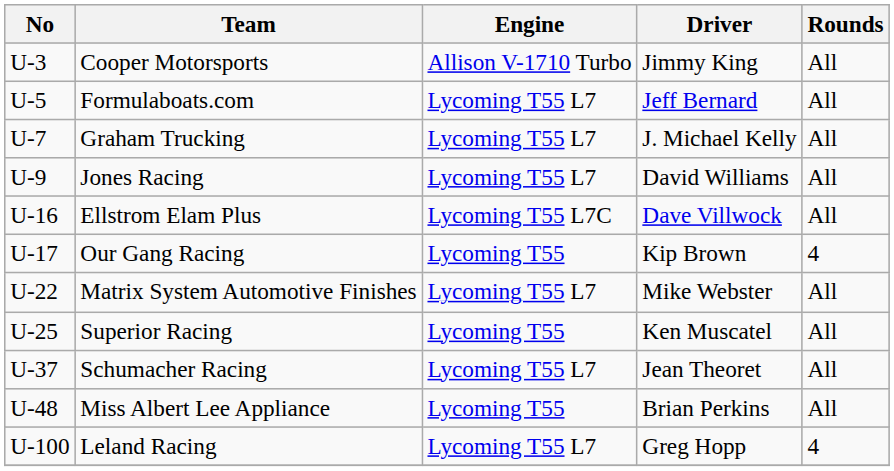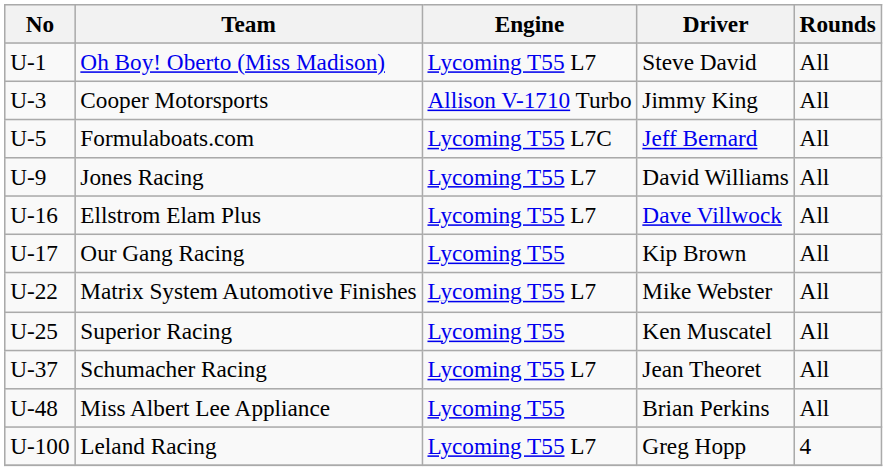 <table class="wikitable" style="font-size: 95%;">
 <tr>
 <th>No</th>
 <th>Team</th>
 <th>Engine</th>
 <th>Driver</th>
 <th>Rounds</th>
+</tr>
+<tr>
+<td>U-1</td>
+<td> <a href='#'>Oh Boy! Oberto (Miss Madison)</a></td>
+<td><a href='#'>Lycoming T55</a> L7</td>
+<td> Steve David</td>
+<td>All</td>
 </tr>
 <tr>
 <td>U-3</td>
 <td> Cooper Motorsports</td>
 <td><a href='#'>Allison V-1710</a> Turbo</td>
 <td> Jimmy King</td>
 <td>All</td>
 </tr>
 <tr>
 <td>U-5</td>
 <td> Formulaboats.com</td>
-<td><a href='#'>Lycoming T55</a> L7</td>
+<td><a href='#'>Lycoming T55</a> L7C</td>
 <td> <a href='#'>Jeff Bernard</a></td>
-<td>All</td>
-</tr>
-<tr>
-<td>U-7</td>
-<td> Graham Trucking</td>
-<td><a href='#'>Lycoming T55</a> L7</td>
-<td> J. Michael Kelly</td>
 <td>All</td>
 </tr>
 <tr>
 <td>U-9</td>
 <td> Jones Racing</td>
 <td><a href='#'>Lycoming T55</a> L7</td>
 <td> David Williams</td>
 <td>All</td>
 </tr>
 <tr>
 <td>U-16</td>
 <td> Ellstrom Elam Plus</td>
-<td><a href='#'>Lycoming T55</a> L7C</td>
+<td><a href='#'>Lycoming T55</a> L7</td>
 <td> <a href='#'>Dave Villwock</a></td>
 <td>All</td>
 </tr>
 <tr>
 <td>U-17</td>
 <td> Our Gang Racing</td>
 <td><a href='#'>Lycoming T55</a></td>
 <td> Kip Brown</td>
-<td>4</td>
+<td>All</td>
 </tr>
 <tr>
 <td>U-22</td>
 <td> Matrix System Automotive Finishes</td>
 <td><a href='#'>Lycoming T55</a> L7</td>
 <td> Mike Webster</td>
 <td>All</td>
 </tr>
 <tr>
 <td>U-25</td>
 <td> Superior Racing</td>
 <td><a href='#'>Lycoming T55</a></td>
 <td> Ken Muscatel</td>
 <td>All</td>
 </tr>
 <tr>
 <td>U-37</td>
 <td> Schumacher Racing</td>
 <td><a href='#'>Lycoming T55</a> L7</td>
 <td> Jean Theoret</td>
 <td>All</td>
 </tr>
 <tr>
 <td>U-48</td>
 <td> Miss Albert Lee Appliance</td>
 <td><a href='#'>Lycoming T55</a></td>
 <td> Brian Perkins</td>
 <td>All</td>
 </tr>
 <tr>
 <td>U-100</td>
 <td> Leland Racing</td>
 <td><a href='#'>Lycoming T55</a> L7</td>
 <td> Greg Hopp</td>
 <td>4</td>
 </tr>
 <tr>
 </tr>
 </table>
